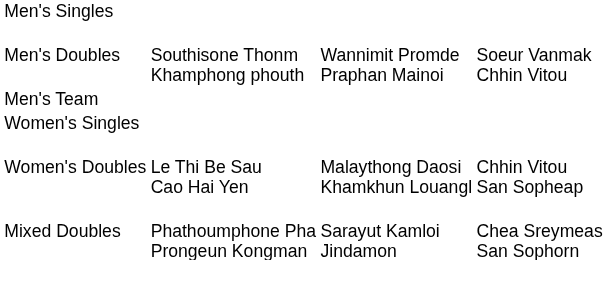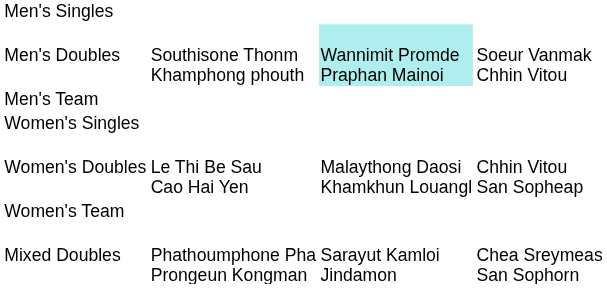 <table>
 <tr>
 <td>Men's Singles</td>
 <td></td>
 <td></td>
 <td></td>
 </tr>
 <tr>
 <td>Men's Doubles</td>
 <td><br>Southisone Thonm<br>Khamphong phouth</td>
-<td><br>Wannimit Promde<br>Praphan Mainoi</td>
+<td style="background: paleturquoise;"><br>Wannimit Promde<br>Praphan Mainoi</td>
 <td><br>Soeur Vanmak<br>Chhin Vitou</td>
 </tr>
 <tr>
 <td rowspan=2>Men's Team</td>
 <td rowspan=2></td>
 <td rowspan=2></td>
 <td></td>
 </tr>
 <tr>
 <td></td>
 </tr>
 <tr>
 <td rowspan=2>Women's Singles</td>
 <td rowspan=2></td>
 <td rowspan=2></td>
 <td></td>
 </tr>
 <tr>
 <td></td>
 </tr>
 <tr>
 <td>Women's Doubles</td>
 <td><br>Le Thi Be Sau<br>Cao Hai Yen</td>
 <td><br>Malaythong Daosi<br>Khamkhun Louangl</td>
 <td><br>Chhin Vitou<br>San Sopheap</td>
 </tr>
 <tr>
+<td>Women's Team</td>
+<td></td>
+<td></td>
+<td></td>
+</tr>
+<tr>
 <td>Mixed Doubles</td>
 <td><br>Phathoumphone Pha<br>Prongeun Kongman</td>
 <td><br>Sarayut Kamloi<br>Jindamon</td>
 <td><br>Chea Sreymeas<br>San Sophorn</td>
 </tr>
 </table>
